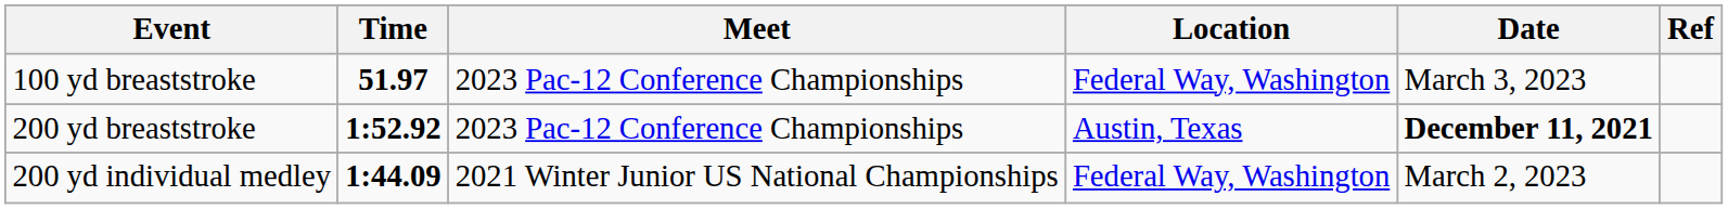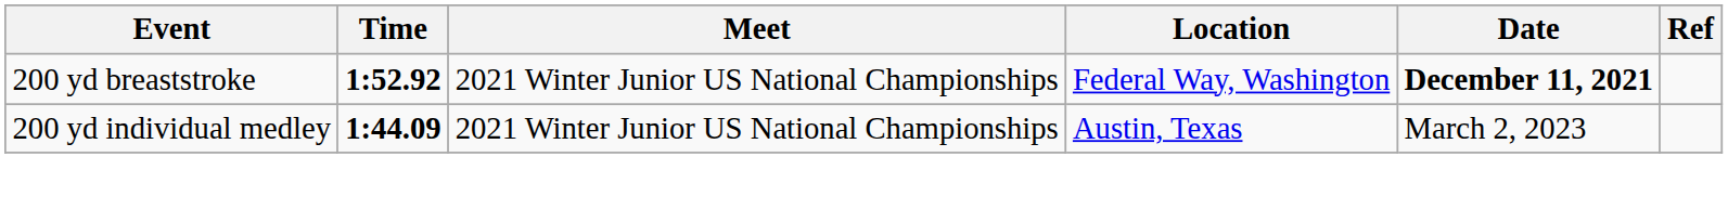 <table class="wikitable">
 <tr>
 <th>Event</th>
 <th>Time</th>
 <th>Meet</th>
 <th>Location</th>
 <th>Date</th>
 <th>Ref</th>
 </tr>
 <tr>
-<td>100 yd breaststroke</td>
-<td style="text-align:center;"><strong>51.97</strong></td>
-<td>2023 <a href='#'>Pac-12 Conference</a> Championships</td>
-<td><a href='#'>Federal Way, Washington</a></td>
-<td>March 3, 2023</td>
-<td style="text-align:center;"></td>
-</tr>
-<tr>
 <td>200 yd breaststroke</td>
 <td style="text-align:center;"><strong>1:52.92</strong></td>
-<td>2023 <a href='#'>Pac-12 Conference</a> Championships</td>
-<td><a href='#'>Austin, Texas</a></td>
+<td>2021 Winter Junior US National Championships</td>
+<td><a href='#'>Federal Way, Washington</a></td>
 <td><strong>December 11, 2021</strong></td>
 <td style="text-align:center;"></td>
 </tr>
 <tr>
 <td>200 yd individual medley</td>
 <td style="text-align:center;"><strong>1:44.09</strong></td>
 <td>2021 Winter Junior US National Championships</td>
-<td><a href='#'>Federal Way, Washington</a></td>
+<td><a href='#'>Austin, Texas</a></td>
 <td>March 2, 2023</td>
 <td style="text-align:center;"></td>
 </tr>
 </table>
